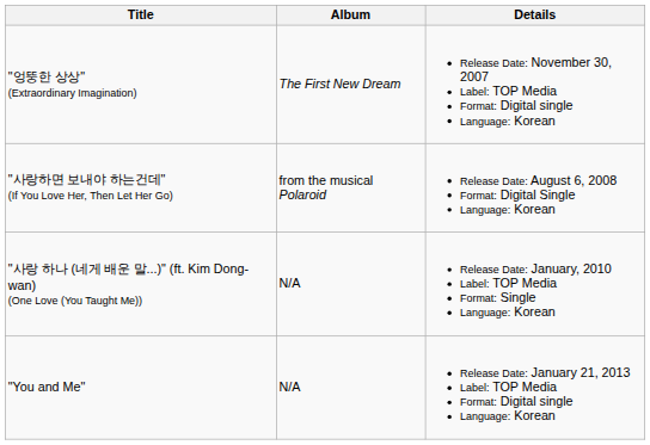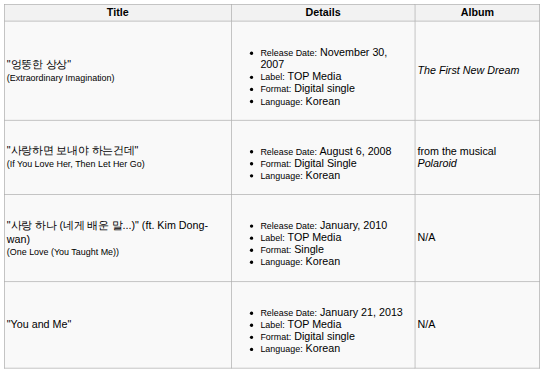 <table class="wikitable" width="800px">
 <tr>
 <th>Title</th>
+<th>Details</th>
 <th>Album</th>
-<th>Details</th>
 </tr>
 <tr>
 <td>"엉뚱한 상상" <br><small>(Extraordinary Imagination)</small></td>
+<td><br><ul><li><small>Release Date:</small> November 30, 2007</li><li><small>Label:</small> TOP Media</li><li><small>Format:</small> Digital single</li><li><small>Language:</small> Korean</li></ul></td>
 <td><em>The First New Dream</em></td>
-<td><br><ul><li><small>Release Date:</small> November 30, 2007</li><li><small>Label:</small> TOP Media</li><li><small>Format:</small> Digital single</li><li><small>Language:</small> Korean</li></ul></td>
 </tr>
 <tr>
 <td>"사랑하면 보내야 하는건데" <br><small>(If You Love Her, Then Let Her Go)</small></td>
+<td><br><ul><li><small>Release Date:</small> August 6, 2008</li><li><small>Format:</small> Digital Single</li><li><small>Language:</small> Korean</li></ul></td>
 <td>from the musical <em>Polaroid</em></td>
-<td><br><ul><li><small>Release Date:</small> August 6, 2008</li><li><small>Format:</small> Digital Single</li><li><small>Language:</small> Korean</li></ul></td>
 </tr>
 <tr>
 <td>"사랑 하나 (네게 배운 말...)" (ft. Kim Dong-wan)<br><small>(One Love (You Taught Me))</small></td>
+<td><br><ul><li><small>Release Date:</small> January, 2010</li><li><small>Label:</small> TOP Media</li><li><small>Format:</small> Single</li><li><small>Language:</small> Korean</li></ul></td>
 <td>N/A</td>
-<td><br><ul><li><small>Release Date:</small> January, 2010</li><li><small>Label:</small> TOP Media</li><li><small>Format:</small> Single</li><li><small>Language:</small> Korean</li></ul></td>
 </tr>
 <tr>
 <td>"You and Me"</td>
+<td><br><ul><li><small>Release Date:</small> January 21, 2013</li><li><small>Label:</small> TOP Media</li><li><small>Format:</small> Digital single</li><li><small>Language:</small> Korean</li></ul></td>
 <td>N/A</td>
-<td><br><ul><li><small>Release Date:</small> January 21, 2013</li><li><small>Label:</small> TOP Media</li><li><small>Format:</small> Digital single</li><li><small>Language:</small> Korean</li></ul></td>
 </tr>
 </table>
